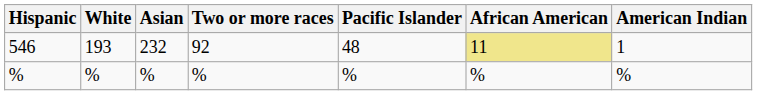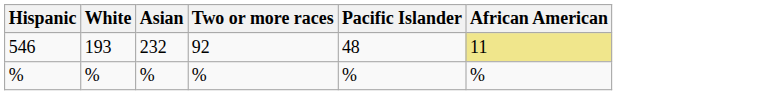 <table class="wikitable" style="margin-left:50px" style="text-align:center">
 <tr>
 <th>Hispanic</th>
 <th>White</th>
 <th>Asian</th>
 <th>Two or more races</th>
 <th>Pacific Islander</th>
 <th>African American</th>
-<th>American Indian</th>
 </tr>
 <tr>
 <td>546</td>
 <td>193</td>
 <td>232</td>
 <td>92</td>
 <td>48</td>
 <td style="background: khaki;">11</td>
-<td>1</td>
 </tr>
 <tr>
 <td>%</td>
 <td>%</td>
 <td>%</td>
 <td>%</td>
 <td>%</td>
 <td>%</td>
-<td>%</td>
 </tr>
 </table>
